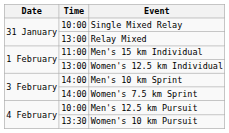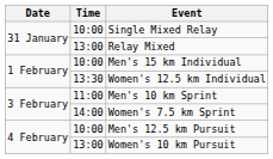 <table class="wikitable">
 <tr>
 <th>Date</th>
 <th>Time</th>
 <th>Event</th>
 </tr>
 <tr>
 <td rowspan=2>31 January</td>
 <td>10:00</td>
 <td>Single Mixed Relay</td>
 </tr>
 <tr>
 <td>13:00</td>
 <td>Relay Mixed</td>
 </tr>
 <tr>
 <td rowspan=2>1 February</td>
-<td>11:00</td>
+<td>10:00</td>
 <td>Men's 15 km Individual</td>
 </tr>
 <tr>
-<td>13:00</td>
+<td>13:30</td>
 <td>Women's 12.5 km Individual</td>
 </tr>
 <tr>
 <td rowspan=2>3 February</td>
-<td>14:00</td>
+<td>11:00</td>
 <td>Men's 10 km Sprint</td>
 </tr>
 <tr>
 <td>14:00</td>
 <td>Women's 7.5 km Sprint</td>
 </tr>
 <tr>
 <td rowspan=2>4 February</td>
 <td>10:00</td>
 <td>Men's 12.5 km Pursuit</td>
 </tr>
 <tr>
-<td>13:30</td>
+<td>13:00</td>
 <td>Women's 10 km Pursuit</td>
 </tr>
 </table>
